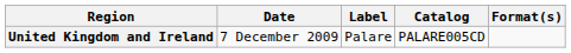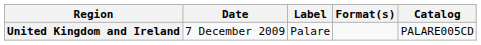 <table class="wikitable plainrowheaders">
 <tr>
 <th>Region</th>
 <th>Date</th>
 <th>Label</th>
+<th>Format(s)</th>
 <th>Catalog</th>
-<th>Format(s)</th>
 </tr>
 <tr>
 <th scope="row">United Kingdom and Ireland</th>
 <td>7 December 2009</td>
 <td>Palare</td>
+<td></td>
 <td>PALARE005CD</td>
-<td></td>
 </tr>
 </table>
